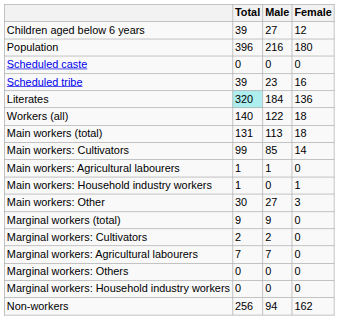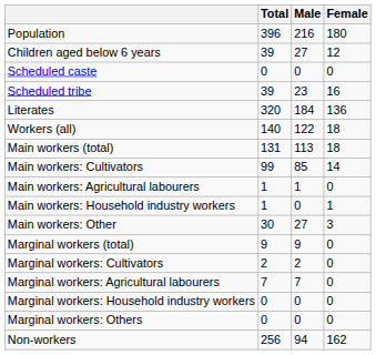 <table class="wikitable sortable">
 <tr>
 <th></th>
 <th>Total</th>
 <th>Male</th>
 <th>Female</th>
 </tr>
 <tr>
+<td>Population</td>
+<td>396</td>
+<td>216</td>
+<td>180</td>
+</tr>
+<tr>
 <td>Children aged below 6 years</td>
 <td>39</td>
 <td>27</td>
 <td>12</td>
-</tr>
-<tr>
-<td>Population</td>
-<td>396</td>
-<td>216</td>
-<td>180</td>
 </tr>
 <tr>
 <td><a href='#'>Scheduled caste</a></td>
 <td>0</td>
 <td>0</td>
 <td>0</td>
 </tr>
 <tr>
 <td><a href='#'>Scheduled tribe</a></td>
 <td>39</td>
 <td>23</td>
 <td>16</td>
 </tr>
 <tr>
 <td>Literates</td>
-<td style="background: paleturquoise;">320</td>
+<td>320</td>
 <td>184</td>
 <td>136</td>
 </tr>
 <tr>
 <td>Workers (all)</td>
 <td>140</td>
 <td>122</td>
 <td>18</td>
 </tr>
 <tr>
 <td>Main workers (total)</td>
 <td>131</td>
 <td>113</td>
 <td>18</td>
 </tr>
 <tr>
 <td>Main workers: Cultivators</td>
 <td>99</td>
 <td>85</td>
 <td>14</td>
 </tr>
 <tr>
 <td>Main workers: Agricultural labourers</td>
 <td>1</td>
 <td>1</td>
 <td>0</td>
 </tr>
 <tr>
 <td>Main workers: Household industry workers</td>
 <td>1</td>
 <td>0</td>
 <td>1</td>
 </tr>
 <tr>
 <td>Main workers: Other</td>
 <td>30</td>
 <td>27</td>
 <td>3</td>
 </tr>
 <tr>
 <td>Marginal workers (total)</td>
 <td>9</td>
 <td>9</td>
 <td>0</td>
 </tr>
 <tr>
 <td>Marginal workers: Cultivators</td>
 <td>2</td>
 <td>2</td>
 <td>0</td>
 </tr>
 <tr>
 <td>Marginal workers: Agricultural labourers</td>
 <td>7</td>
 <td>7</td>
 <td>0</td>
 </tr>
 <tr>
-<td>Marginal workers: Others</td>
+<td>Marginal workers: Household industry workers</td>
 <td>0</td>
 <td>0</td>
 <td>0</td>
 </tr>
 <tr>
-<td>Marginal workers: Household industry workers</td>
+<td>Marginal workers: Others</td>
 <td>0</td>
 <td>0</td>
 <td>0</td>
 </tr>
 <tr>
 <td>Non-workers</td>
 <td>256</td>
 <td>94</td>
 <td>162</td>
 </tr>
 </table>
